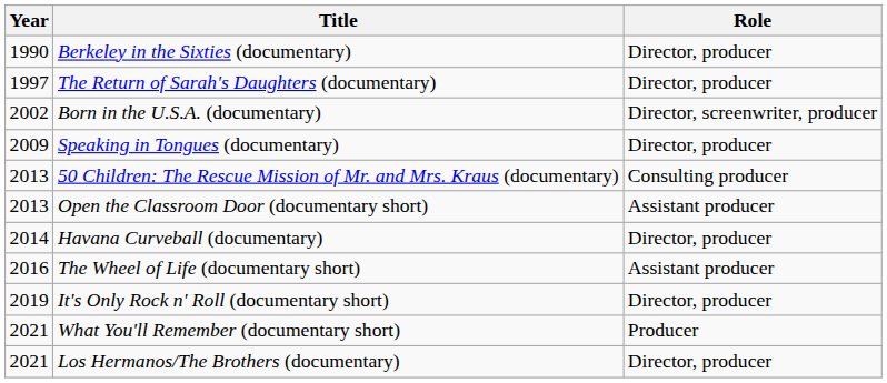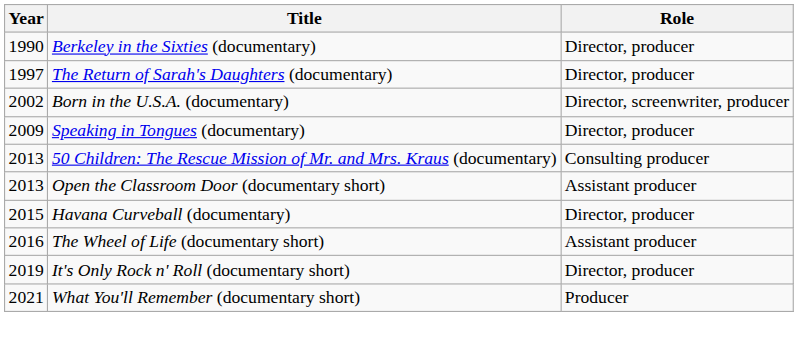 <table class="wikitable sortable">
 <tr>
 <th>Year</th>
 <th>Title</th>
 <th>Role</th>
 </tr>
 <tr>
 <td>1990</td>
 <td><em><a href='#'>Berkeley in the Sixties</a></em> (documentary)</td>
 <td>Director, producer</td>
 </tr>
 <tr>
 <td>1997</td>
 <td><em><a href='#'>The Return of Sarah's Daughters</a></em> (documentary)</td>
 <td>Director, producer</td>
 </tr>
 <tr>
 <td>2002</td>
 <td><em>Born in the U.S.A.</em> (documentary)</td>
 <td>Director, screenwriter, producer</td>
 </tr>
 <tr>
 <td>2009</td>
 <td><em><a href='#'>Speaking in Tongues</a></em> (documentary)</td>
 <td>Director, producer</td>
 </tr>
 <tr>
 <td>2013</td>
 <td><em><a href='#'>50 Children: The Rescue Mission of Mr. and Mrs. Kraus</a></em> (documentary)</td>
 <td>Consulting producer</td>
 </tr>
 <tr>
 <td>2013</td>
 <td><em>Open the Classroom Door</em> (documentary short)</td>
 <td>Assistant producer</td>
 </tr>
 <tr>
-<td>2014</td>
+<td>2015</td>
 <td><em>Havana Curveball</em> (documentary)</td>
 <td>Director, producer</td>
 </tr>
 <tr>
 <td>2016</td>
 <td><em>The Wheel of Life</em> (documentary short)</td>
 <td>Assistant producer</td>
 </tr>
 <tr>
 <td>2019</td>
 <td><em>It's Only Rock n' Roll</em> (documentary short)</td>
 <td>Director, producer</td>
 </tr>
 <tr>
 <td>2021</td>
 <td><em>What You'll Remember</em> (documentary short)</td>
 <td>Producer</td>
 </tr>
-<tr>
-<td>2021</td>
-<td><em>Los Hermanos/The Brothers</em> (documentary)</td>
-<td>Director, producer</td>
-</tr>
 </table>
